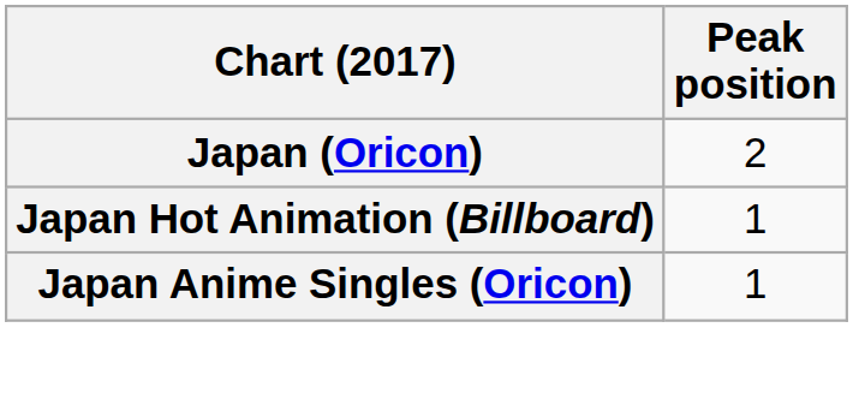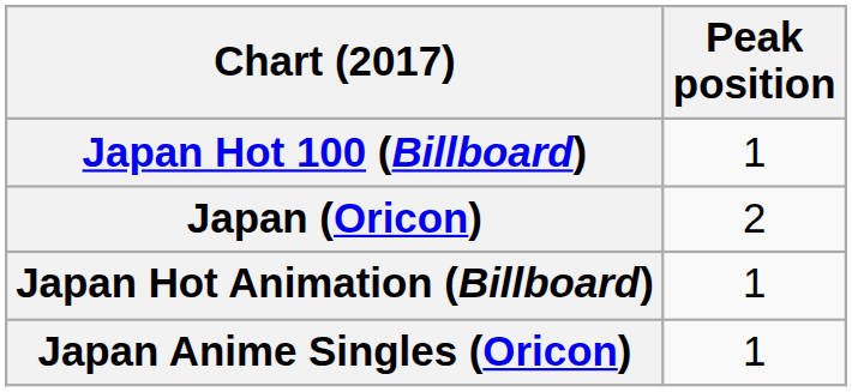 <table class="wikitable sortable plainrowheaders" style="text-align:center;">
 <tr>
 <th scope="col">Chart (2017)</th>
 <th scope="col">Peak<br>position</th>
+</tr>
+<tr>
+<th scope="row"><a href='#'>Japan Hot 100</a> (<em><a href='#'>Billboard</a></em>)</th>
+<td>1</td>
 </tr>
 <tr>
 <th scope="row">Japan (<a href='#'>Oricon</a>)</th>
 <td>2</td>
 </tr>
 <tr>
 <th scope="row">Japan Hot Animation (<em>Billboard</em>)</th>
 <td>1</td>
 </tr>
 <tr>
 <th scope="row">Japan Anime Singles (<a href='#'>Oricon</a>)</th>
 <td>1</td>
 </tr>
 </table>
